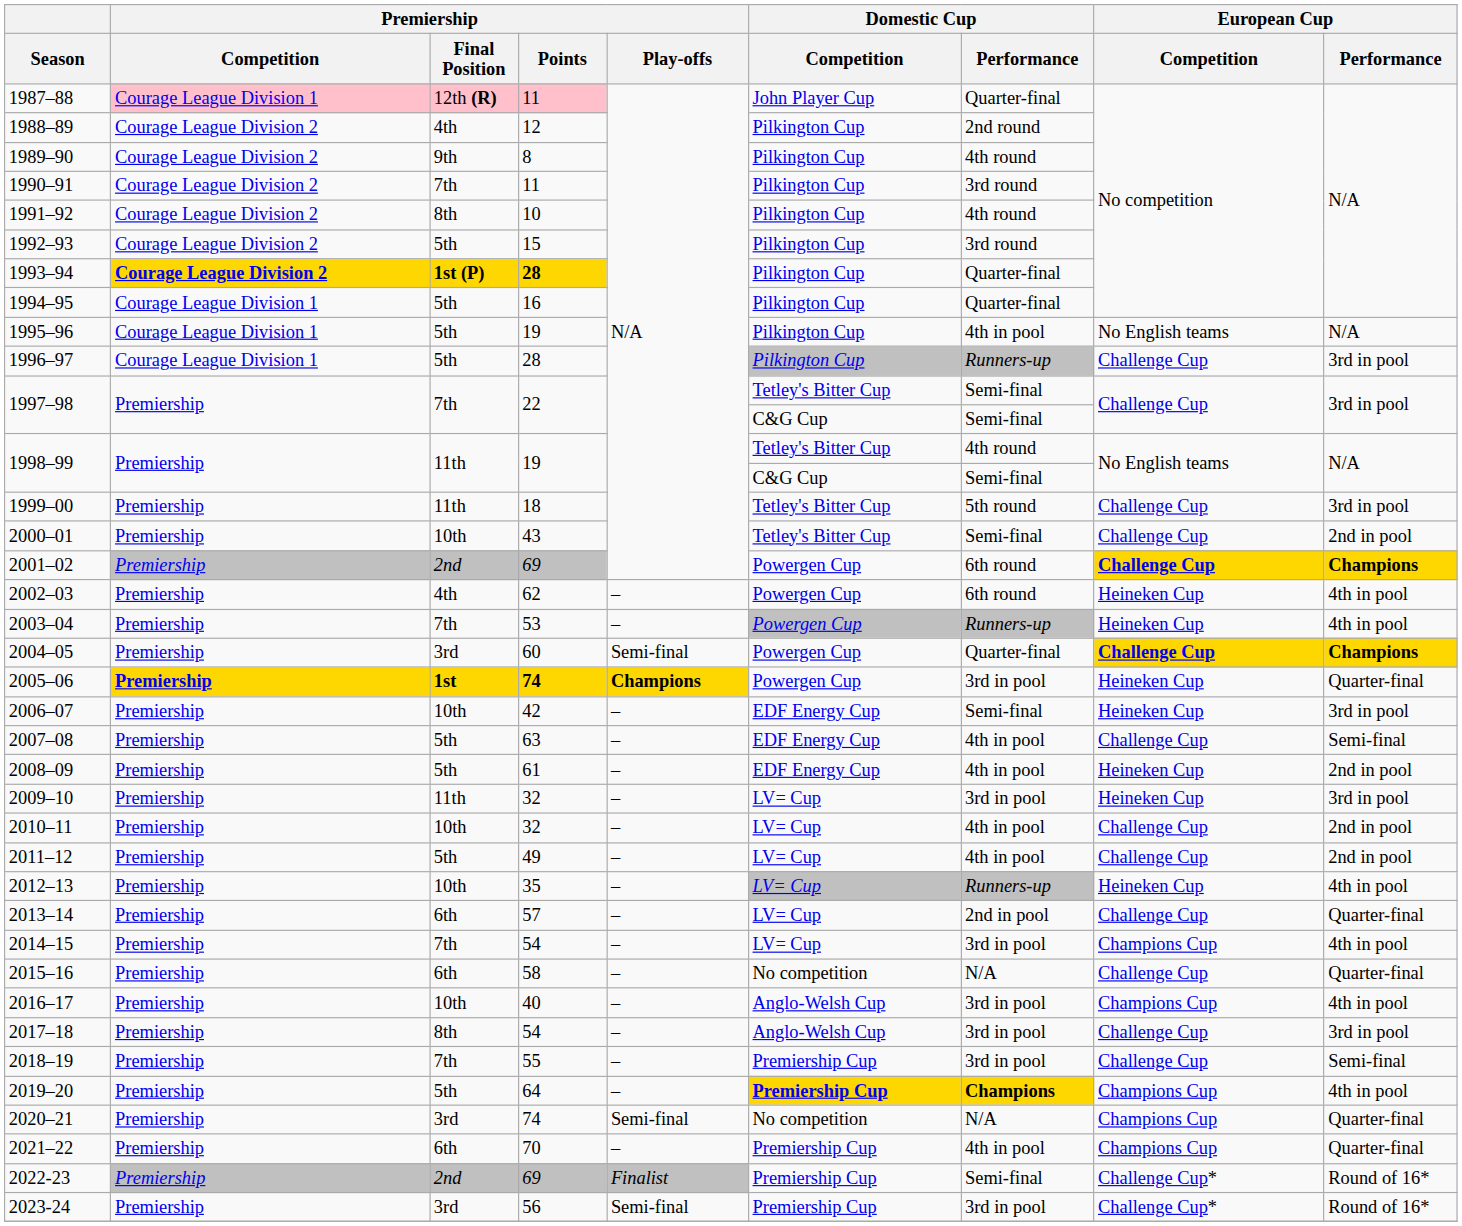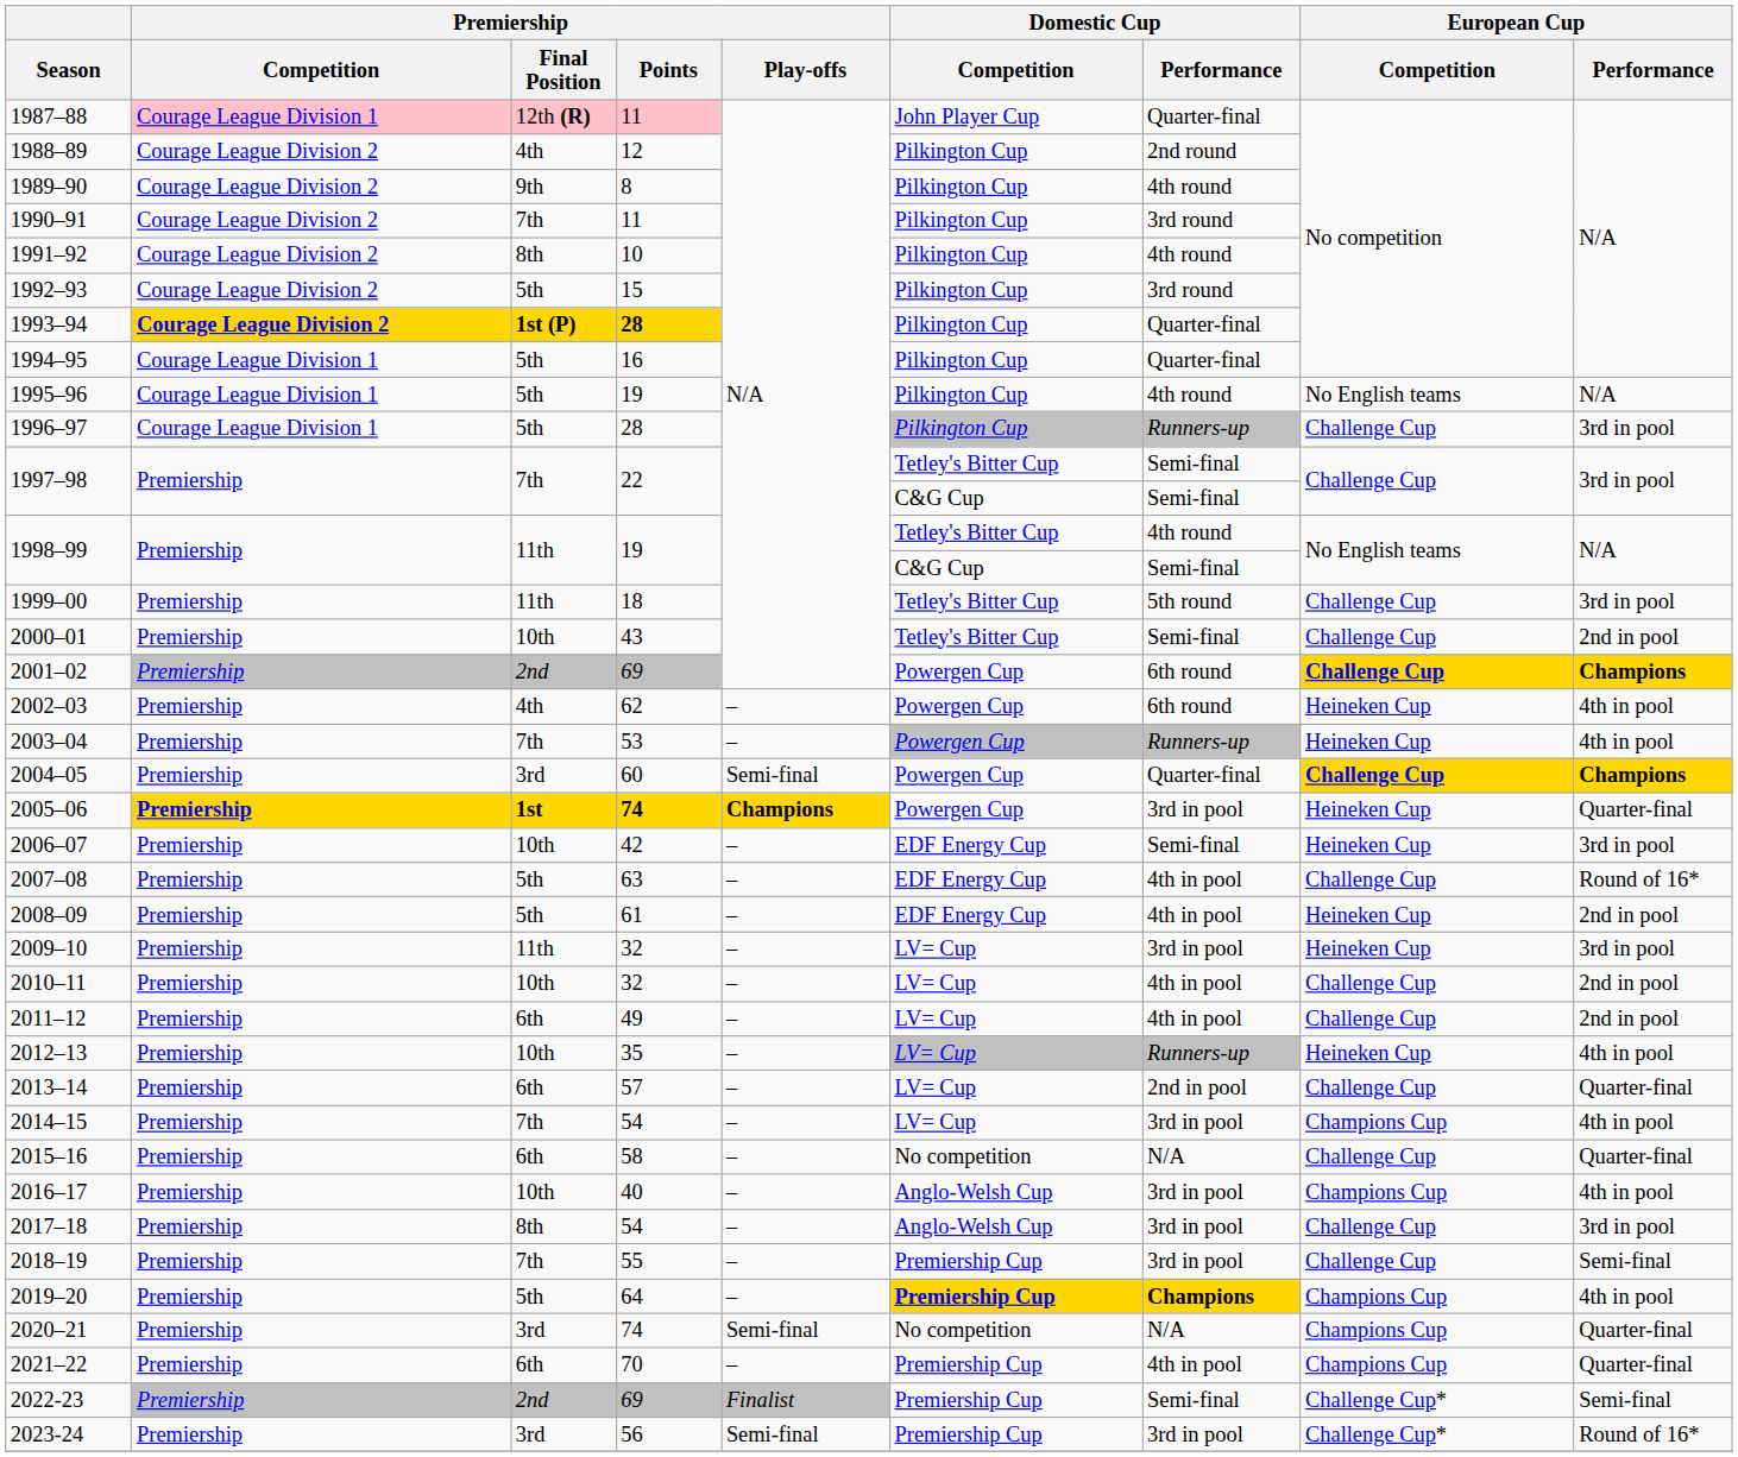 <table class="wikitable" style="margin:auto; width:100%;">
 <tr>
 <th colspan="1"></th>
 <th colspan="4">Premiership</th>
 <th colspan="2">Domestic Cup</th>
 <th colspan="2">European Cup</th>
 </tr>
 <tr>
 <th style="text-align:center; width:6%;">Season</th>
 <th style="text-align:center; width:18%;">Competition</th>
 <th style="text-align:center; width:5%;">Final Position</th>
 <th style="text-align:center; width:5%;">Points</th>
 <th style="text-align:center; width:8%;">Play-offs</th>
 <th style="text-align:center; width:12%;">Competition</th>
 <th style="text-align:center; width:7%;">Performance</th>
 <th style="text-align:center; width:13%;">Competition</th>
 <th style="text-align:center; width:7%;">Performance</th>
 </tr>
 <tr>
 <td>1987–88</td>
 <td style="background: pink"><a href='#'>Courage League Division 1</a></td>
 <td style="background: pink">12th <strong>(R)</strong></td>
 <td style="background: pink">11</td>
 <td rowspan=17>N/A</td>
 <td><a href='#'>John Player Cup</a></td>
 <td>Quarter-final</td>
 <td rowspan=8>No competition</td>
 <td rowspan=8>N/A</td>
 </tr>
 <tr>
 <td>1988–89</td>
 <td><a href='#'>Courage League Division 2</a></td>
 <td>4th</td>
 <td>12</td>
 <td><a href='#'>Pilkington Cup</a></td>
 <td>2nd round</td>
 </tr>
 <tr>
 <td>1989–90</td>
 <td><a href='#'>Courage League Division 2</a></td>
 <td>9th</td>
 <td>8</td>
 <td><a href='#'>Pilkington Cup</a></td>
 <td>4th round</td>
 </tr>
 <tr>
 <td>1990–91</td>
 <td><a href='#'>Courage League Division 2</a></td>
 <td>7th</td>
 <td>11</td>
 <td><a href='#'>Pilkington Cup</a></td>
 <td>3rd round</td>
 </tr>
 <tr>
 <td>1991–92</td>
 <td><a href='#'>Courage League Division 2</a></td>
 <td>8th</td>
 <td>10</td>
 <td><a href='#'>Pilkington Cup</a></td>
 <td>4th round</td>
 </tr>
 <tr>
 <td>1992–93</td>
 <td><a href='#'>Courage League Division 2</a></td>
 <td>5th</td>
 <td>15</td>
 <td><a href='#'>Pilkington Cup</a></td>
 <td>3rd round</td>
 </tr>
 <tr>
 <td>1993–94</td>
 <td style="background: gold"><strong><a href='#'>Courage League Division 2</a></strong></td>
 <td style="background: gold"><strong>1st (P)</strong></td>
 <td style="background: gold"><strong>28</strong></td>
 <td><a href='#'>Pilkington Cup</a></td>
 <td>Quarter-final</td>
 </tr>
 <tr>
 <td>1994–95</td>
 <td><a href='#'>Courage League Division 1</a></td>
 <td>5th</td>
 <td>16</td>
 <td><a href='#'>Pilkington Cup</a></td>
 <td>Quarter-final</td>
 </tr>
 <tr>
 <td>1995–96</td>
 <td><a href='#'>Courage League Division 1</a></td>
 <td>5th</td>
 <td>19</td>
 <td><a href='#'>Pilkington Cup</a></td>
-<td>4th in pool</td>
+<td>4th round</td>
 <td>No English teams</td>
 <td>N/A</td>
 </tr>
 <tr>
 <td>1996–97</td>
 <td><a href='#'>Courage League Division 1</a></td>
 <td>5th</td>
 <td>28</td>
 <td style="background: silver"><em><a href='#'>Pilkington Cup</a></em></td>
 <td style="background: silver"><em>Runners-up</em></td>
 <td><a href='#'>Challenge Cup</a></td>
 <td>3rd in pool</td>
 </tr>
 <tr>
 <td rowspan=2>1997–98</td>
 <td rowspan=2><a href='#'>Premiership</a></td>
 <td rowspan=2>7th</td>
 <td rowspan=2>22</td>
 <td><a href='#'>Tetley's Bitter Cup</a></td>
 <td>Semi-final</td>
 <td rowspan=2><a href='#'>Challenge Cup</a></td>
 <td rowspan=2>3rd in pool</td>
 </tr>
 <tr>
 <td>C&G Cup</td>
 <td>Semi-final</td>
 </tr>
 <tr>
 <td rowspan=2>1998–99</td>
 <td rowspan=2><a href='#'>Premiership</a></td>
 <td rowspan=2>11th</td>
 <td rowspan=2>19</td>
 <td><a href='#'>Tetley's Bitter Cup</a></td>
 <td>4th round</td>
 <td rowspan=2>No English teams</td>
 <td rowspan=2>N/A</td>
 </tr>
 <tr>
 <td>C&G Cup</td>
 <td>Semi-final</td>
 </tr>
 <tr>
 <td>1999–00</td>
 <td><a href='#'>Premiership</a></td>
 <td>11th</td>
 <td>18</td>
 <td><a href='#'>Tetley's Bitter Cup</a></td>
 <td>5th round</td>
 <td><a href='#'>Challenge Cup</a></td>
 <td>3rd in pool</td>
 </tr>
 <tr>
 <td>2000–01</td>
 <td><a href='#'>Premiership</a></td>
 <td>10th</td>
 <td>43</td>
 <td><a href='#'>Tetley's Bitter Cup</a></td>
 <td>Semi-final</td>
 <td><a href='#'>Challenge Cup</a></td>
 <td>2nd in pool</td>
 </tr>
 <tr>
 <td>2001–02</td>
 <td style="background: silver"><em><a href='#'>Premiership</a></em></td>
 <td style="background: silver"><em>2nd</em></td>
 <td style="background: silver"><em>69</em></td>
 <td><a href='#'>Powergen Cup</a></td>
 <td>6th round</td>
 <td style="background: gold"><strong><a href='#'>Challenge Cup</a></strong></td>
 <td style="background: gold"><strong>Champions</strong></td>
 </tr>
 <tr>
 <td>2002–03</td>
 <td><a href='#'>Premiership</a></td>
 <td>4th</td>
 <td>62</td>
 <td>–</td>
 <td><a href='#'>Powergen Cup</a></td>
 <td>6th round</td>
 <td><a href='#'>Heineken Cup</a></td>
 <td>4th in pool</td>
 </tr>
 <tr>
 <td>2003–04</td>
 <td><a href='#'>Premiership</a></td>
 <td>7th</td>
 <td>53</td>
 <td>–</td>
 <td style="background: silver"><em><a href='#'>Powergen Cup</a></em></td>
 <td style="background: silver"><em>Runners-up</em></td>
 <td><a href='#'>Heineken Cup</a></td>
 <td>4th in pool</td>
 </tr>
 <tr>
 <td>2004–05</td>
 <td><a href='#'>Premiership</a></td>
 <td>3rd</td>
 <td>60</td>
 <td>Semi-final</td>
 <td><a href='#'>Powergen Cup</a></td>
 <td>Quarter-final</td>
 <td style="background: gold"><strong><a href='#'>Challenge Cup</a></strong></td>
 <td style="background: gold"><strong>Champions</strong></td>
 </tr>
 <tr>
 <td>2005–06</td>
 <td style="background: gold"><strong><a href='#'>Premiership</a></strong></td>
 <td style="background: gold"><strong>1st</strong></td>
 <td style="background: gold"><strong>74</strong></td>
 <td style="background: gold"><strong>Champions</strong></td>
 <td><a href='#'>Powergen Cup</a></td>
 <td>3rd in pool</td>
 <td><a href='#'>Heineken Cup</a></td>
 <td>Quarter-final</td>
 </tr>
 <tr>
 <td>2006–07</td>
 <td><a href='#'>Premiership</a></td>
 <td>10th</td>
 <td>42</td>
 <td>–</td>
 <td><a href='#'>EDF Energy Cup</a></td>
 <td>Semi-final</td>
 <td Semi-final><a href='#'>Heineken Cup</a></td>
 <td>3rd in pool</td>
 </tr>
 <tr>
 <td>2007–08</td>
 <td><a href='#'>Premiership</a></td>
 <td>5th</td>
 <td>63</td>
 <td>–</td>
 <td><a href='#'>EDF Energy Cup</a></td>
 <td>4th in pool</td>
 <td><a href='#'>Challenge Cup</a></td>
-<td>Semi-final</td>
+<td>Round of 16*</td>
 </tr>
 <tr>
 <td>2008–09</td>
 <td><a href='#'>Premiership</a></td>
 <td>5th</td>
 <td>61</td>
 <td>–</td>
 <td><a href='#'>EDF Energy Cup</a></td>
 <td>4th in pool</td>
 <td><a href='#'>Heineken Cup</a></td>
 <td>2nd in pool</td>
 </tr>
 <tr>
 <td>2009–10</td>
 <td><a href='#'>Premiership</a></td>
 <td>11th</td>
 <td>32</td>
 <td>–</td>
 <td><a href='#'>LV= Cup</a></td>
 <td>3rd in pool</td>
 <td><a href='#'>Heineken Cup</a></td>
 <td>3rd in pool</td>
 </tr>
 <tr>
 <td>2010–11</td>
 <td><a href='#'>Premiership</a></td>
 <td>10th</td>
 <td>32</td>
 <td>–</td>
 <td><a href='#'>LV= Cup</a></td>
 <td>4th in pool</td>
 <td><a href='#'>Challenge Cup</a></td>
 <td>2nd in pool</td>
 </tr>
 <tr>
 <td>2011–12</td>
 <td><a href='#'>Premiership</a></td>
-<td>5th</td>
+<td>6th</td>
 <td>49</td>
 <td>–</td>
 <td><a href='#'>LV= Cup</a></td>
 <td>4th in pool</td>
 <td><a href='#'>Challenge Cup</a></td>
 <td>2nd in pool</td>
 </tr>
 <tr>
 <td>2012–13</td>
 <td><a href='#'>Premiership</a></td>
 <td>10th</td>
 <td>35</td>
 <td>–</td>
 <td style="background: silver"><em><a href='#'>LV= Cup</a></em></td>
 <td style="background: silver"><em>Runners-up</em></td>
 <td><a href='#'>Heineken Cup</a></td>
 <td>4th in pool</td>
 </tr>
 <tr>
 <td>2013–14</td>
 <td><a href='#'>Premiership</a></td>
 <td>6th</td>
 <td>57</td>
 <td>–</td>
 <td><a href='#'>LV= Cup</a></td>
 <td>2nd in pool</td>
 <td><a href='#'>Challenge Cup</a></td>
 <td>Quarter-final</td>
 </tr>
 <tr>
 <td>2014–15</td>
 <td><a href='#'>Premiership</a></td>
 <td>7th</td>
 <td>54</td>
 <td>–</td>
 <td><a href='#'>LV= Cup</a></td>
 <td>3rd in pool</td>
 <td><a href='#'>Champions Cup</a></td>
 <td>4th in pool</td>
 </tr>
 <tr>
 <td>2015–16</td>
 <td><a href='#'>Premiership</a></td>
 <td>6th</td>
 <td>58</td>
 <td>–</td>
 <td>No competition</td>
 <td>N/A</td>
 <td><a href='#'>Challenge Cup</a></td>
 <td>Quarter-final</td>
 </tr>
 <tr>
 <td>2016–17</td>
 <td><a href='#'>Premiership</a></td>
 <td>10th</td>
 <td>40</td>
 <td>–</td>
 <td><a href='#'>Anglo-Welsh Cup</a></td>
 <td>3rd in pool</td>
 <td><a href='#'>Champions Cup</a></td>
 <td>4th in pool</td>
 </tr>
 <tr>
 <td>2017–18</td>
 <td><a href='#'>Premiership</a></td>
 <td>8th</td>
 <td>54</td>
 <td>–</td>
 <td><a href='#'>Anglo-Welsh Cup</a></td>
 <td>3rd in pool</td>
 <td><a href='#'>Challenge Cup</a></td>
 <td>3rd in pool</td>
 </tr>
 <tr>
 <td>2018–19</td>
 <td><a href='#'>Premiership</a></td>
 <td>7th</td>
 <td>55</td>
 <td>–</td>
 <td><a href='#'>Premiership Cup</a></td>
 <td>3rd in pool</td>
 <td><a href='#'>Challenge Cup</a></td>
 <td>Semi-final</td>
 </tr>
 <tr>
 <td>2019–20</td>
 <td><a href='#'>Premiership</a></td>
 <td>5th</td>
 <td>64</td>
 <td>–</td>
 <td style="background: gold"><strong><a href='#'>Premiership Cup</a></strong></td>
 <td style="background: gold"><strong>Champions</strong></td>
 <td><a href='#'>Champions Cup</a></td>
 <td>4th in pool</td>
 </tr>
 <tr>
 <td>2020–21</td>
 <td><a href='#'>Premiership</a></td>
 <td>3rd</td>
 <td>74</td>
 <td>Semi-final</td>
 <td>No competition</td>
 <td>N/A</td>
 <td><a href='#'>Champions Cup</a></td>
 <td>Quarter-final</td>
 </tr>
 <tr>
 <td>2021–22</td>
 <td><a href='#'>Premiership</a></td>
 <td>6th</td>
 <td>70</td>
 <td>–</td>
 <td><a href='#'>Premiership Cup</a></td>
 <td>4th in pool</td>
 <td><a href='#'>Champions Cup</a></td>
 <td>Quarter-final</td>
 </tr>
 <tr>
 <td>2022-23</td>
 <td style="background:silver"><em><a href='#'>Premiership</a></em></td>
 <td style="background:silver"><em>2nd</em></td>
 <td style="background:silver"><em>69</em></td>
 <td style="background:silver"><em>Finalist</em></td>
 <td><a href='#'>Premiership Cup</a></td>
 <td>Semi-final</td>
 <td><a href='#'>Challenge Cup</a>*</td>
-<td>Round of 16*</td>
+<td>Semi-final</td>
 </tr>
 <tr>
 <td>2023-24</td>
 <td><a href='#'>Premiership</a></td>
 <td>3rd</td>
 <td>56</td>
 <td>Semi-final</td>
 <td><a href='#'>Premiership Cup</a></td>
 <td>3rd in pool</td>
 <td><a href='#'>Challenge Cup</a>*</td>
 <td>Round of 16*</td>
 </tr>
 <tr>
 </tr>
 </table>
